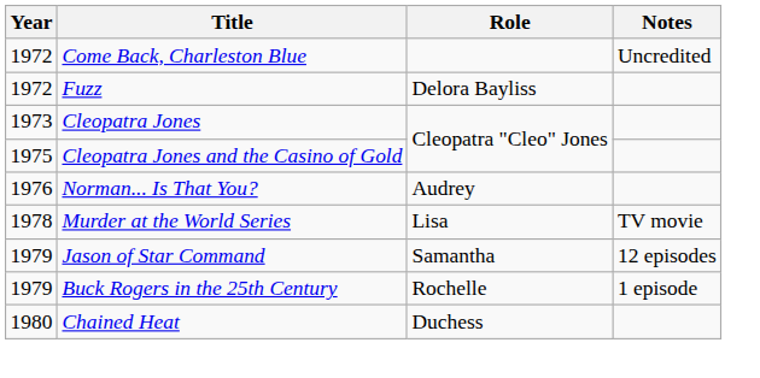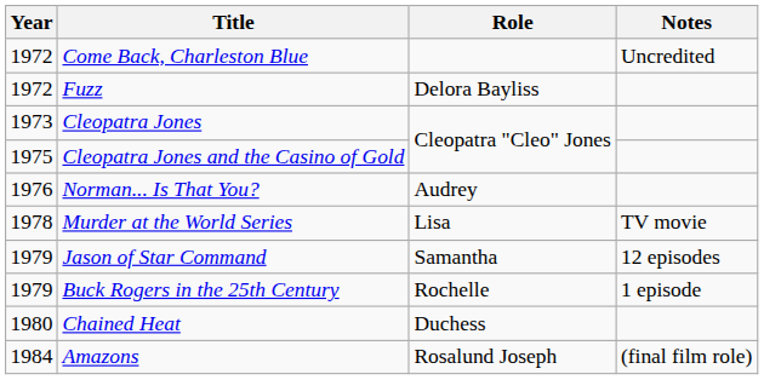 <table class="wikitable">
 <tr>
 <th>Year</th>
 <th>Title</th>
 <th>Role</th>
 <th>Notes</th>
 </tr>
 <tr>
 <td>1972</td>
 <td><em><a href='#'>Come Back, Charleston Blue</a></em></td>
 <td></td>
 <td>Uncredited</td>
 </tr>
 <tr>
 <td>1972</td>
 <td><em><a href='#'>Fuzz</a></em></td>
 <td>Delora Bayliss</td>
 <td></td>
 </tr>
 <tr>
 <td>1973</td>
 <td><em><a href='#'>Cleopatra Jones</a></em></td>
 <td rowspan="2">Cleopatra "Cleo" Jones</td>
 <td></td>
 </tr>
 <tr>
 <td>1975</td>
 <td><em><a href='#'>Cleopatra Jones and the Casino of Gold</a></em></td>
 <td></td>
 </tr>
 <tr>
 <td>1976</td>
 <td><em><a href='#'>Norman... Is That You?</a></em></td>
 <td>Audrey</td>
 <td></td>
 </tr>
 <tr>
 <td>1978</td>
 <td><em><a href='#'>Murder at the World Series</a></em></td>
 <td>Lisa</td>
 <td>TV movie</td>
 </tr>
 <tr>
 <td>1979</td>
 <td><em><a href='#'>Jason of Star Command</a></em></td>
 <td>Samantha</td>
 <td>12 episodes</td>
 </tr>
 <tr>
 <td>1979</td>
 <td><em><a href='#'>Buck Rogers in the 25th Century</a></em></td>
 <td>Rochelle</td>
 <td>1 episode</td>
 </tr>
 <tr>
 <td>1980</td>
 <td><em><a href='#'>Chained Heat</a></em></td>
 <td>Duchess</td>
 <td></td>
 </tr>
+<tr>
+<td>1984</td>
+<td><em><a href='#'>Amazons</a></em></td>
+<td>Rosalund Joseph</td>
+<td>(final film role)</td>
+</tr>
 </table>
